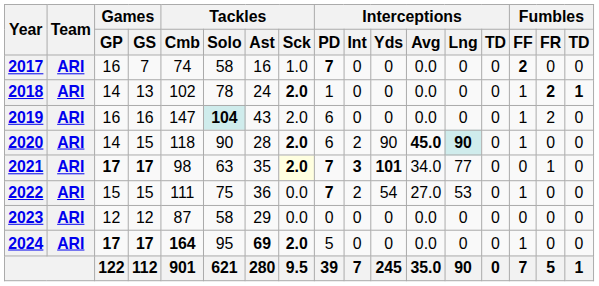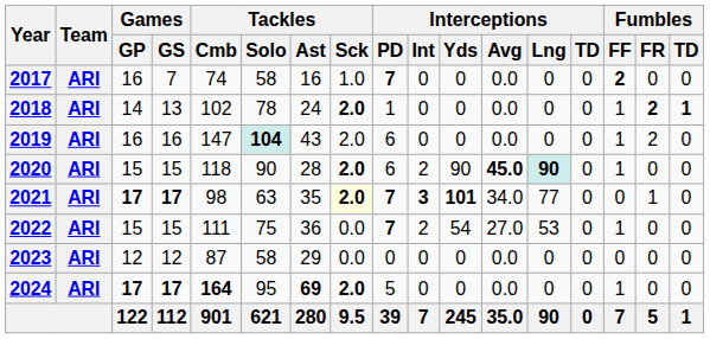 <table class="wikitable" style="text-align:center;">
 <tr>
 <th rowspan="2">Year</th>
 <th rowspan="2">Team</th>
 <th colspan="2">Games</th>
 <th colspan="4">Tackles</th>
 <th colspan="6">Interceptions</th>
 <th colspan="3">Fumbles</th>
 </tr>
 <tr>
 <th>GP</th>
 <th>GS</th>
 <th>Cmb</th>
 <th>Solo</th>
 <th>Ast</th>
 <th>Sck</th>
 <th>PD</th>
 <th>Int</th>
 <th>Yds</th>
 <th>Avg</th>
 <th>Lng</th>
 <th>TD</th>
 <th>FF</th>
 <th>FR</th>
 <th>TD</th>
 </tr>
 <tr>
 <th><a href='#'>2017</a></th>
 <th><a href='#'>ARI</a></th>
 <td>16</td>
 <td>7</td>
 <td>74</td>
 <td>58</td>
 <td>16</td>
 <td>1.0</td>
 <td><strong>7</strong></td>
 <td>0</td>
 <td>0</td>
 <td>0.0</td>
 <td>0</td>
 <td>0</td>
 <td><strong>2</strong></td>
 <td>0</td>
 <td>0</td>
 </tr>
 <tr>
 <th><a href='#'>2018</a></th>
 <th><a href='#'>ARI</a></th>
 <td>14</td>
 <td>13</td>
 <td>102</td>
 <td>78</td>
 <td>24</td>
 <td><strong>2.0</strong></td>
 <td>1</td>
 <td>0</td>
 <td>0</td>
 <td>0.0</td>
 <td>0</td>
 <td>0</td>
 <td>1</td>
 <td><strong>2</strong></td>
 <td><strong>1</strong></td>
 </tr>
 <tr>
 <th><a href='#'>2019</a></th>
 <th><a href='#'>ARI</a></th>
 <td>16</td>
 <td>16</td>
 <td>147</td>
 <td style="background:#cfecec;"><strong>104</strong></td>
 <td>43</td>
 <td>2.0</td>
 <td>6</td>
 <td>0</td>
 <td>0</td>
 <td>0.0</td>
 <td>0</td>
 <td>0</td>
 <td>1</td>
 <td>2</td>
 <td>0</td>
 </tr>
 <tr>
 <th><a href='#'>2020</a></th>
 <th><a href='#'>ARI</a></th>
-<td>14</td>
+<td>15</td>
 <td>15</td>
 <td>118</td>
 <td>90</td>
 <td>28</td>
 <td><strong>2.0</strong></td>
 <td>6</td>
 <td>2</td>
 <td>90</td>
 <td><strong>45.0</strong></td>
 <td style="background:#cfecec;"><strong>90</strong></td>
 <td>0</td>
 <td>1</td>
 <td>0</td>
 <td>0</td>
 </tr>
 <tr>
 <th><a href='#'>2021</a></th>
 <th><a href='#'>ARI</a></th>
 <td><strong>17</strong></td>
 <td><strong>17</strong></td>
 <td>98</td>
 <td>63</td>
 <td>35</td>
 <td style="background: lightyellow;"><strong>2.0</strong></td>
 <td><strong>7</strong></td>
 <td><strong>3</strong></td>
 <td><strong>101</strong></td>
 <td>34.0</td>
 <td>77</td>
 <td>0</td>
 <td>0</td>
 <td>1</td>
 <td>0</td>
 </tr>
 <tr>
 <th><a href='#'>2022</a></th>
 <th><a href='#'>ARI</a></th>
 <td>15</td>
 <td>15</td>
 <td>111</td>
 <td>75</td>
 <td>36</td>
 <td>0.0</td>
 <td><strong>7</strong></td>
 <td>2</td>
 <td>54</td>
 <td>27.0</td>
 <td>53</td>
 <td>0</td>
 <td>1</td>
 <td>0</td>
 <td>0</td>
 </tr>
 <tr>
 <th><a href='#'>2023</a></th>
 <th><a href='#'>ARI</a></th>
 <td>12</td>
 <td>12</td>
 <td>87</td>
 <td>58</td>
 <td>29</td>
 <td>0.0</td>
 <td>0</td>
 <td>0</td>
 <td>0</td>
 <td>0.0</td>
 <td>0</td>
 <td>0</td>
 <td>0</td>
 <td>0</td>
 <td>0</td>
 </tr>
 <tr>
 <th><a href='#'>2024</a></th>
 <th><a href='#'>ARI</a></th>
 <td><strong>17</strong></td>
 <td><strong>17</strong></td>
 <td><strong>164</strong></td>
 <td>95</td>
 <td><strong>69</strong></td>
 <td><strong>2.0</strong></td>
 <td>5</td>
 <td>0</td>
 <td>0</td>
 <td>0.0</td>
 <td>0</td>
 <td>0</td>
 <td>1</td>
 <td>0</td>
 <td>0</td>
 </tr>
 <tr>
 <th colspan="2"></th>
 <th>122</th>
 <th>112</th>
 <th>901</th>
 <th>621</th>
 <th>280</th>
 <th>9.5</th>
 <th>39</th>
 <th>7</th>
 <th>245</th>
 <th>35.0</th>
 <th>90</th>
 <th>0</th>
 <th>7</th>
 <th>5</th>
 <th>1</th>
 </tr>
 </table>
